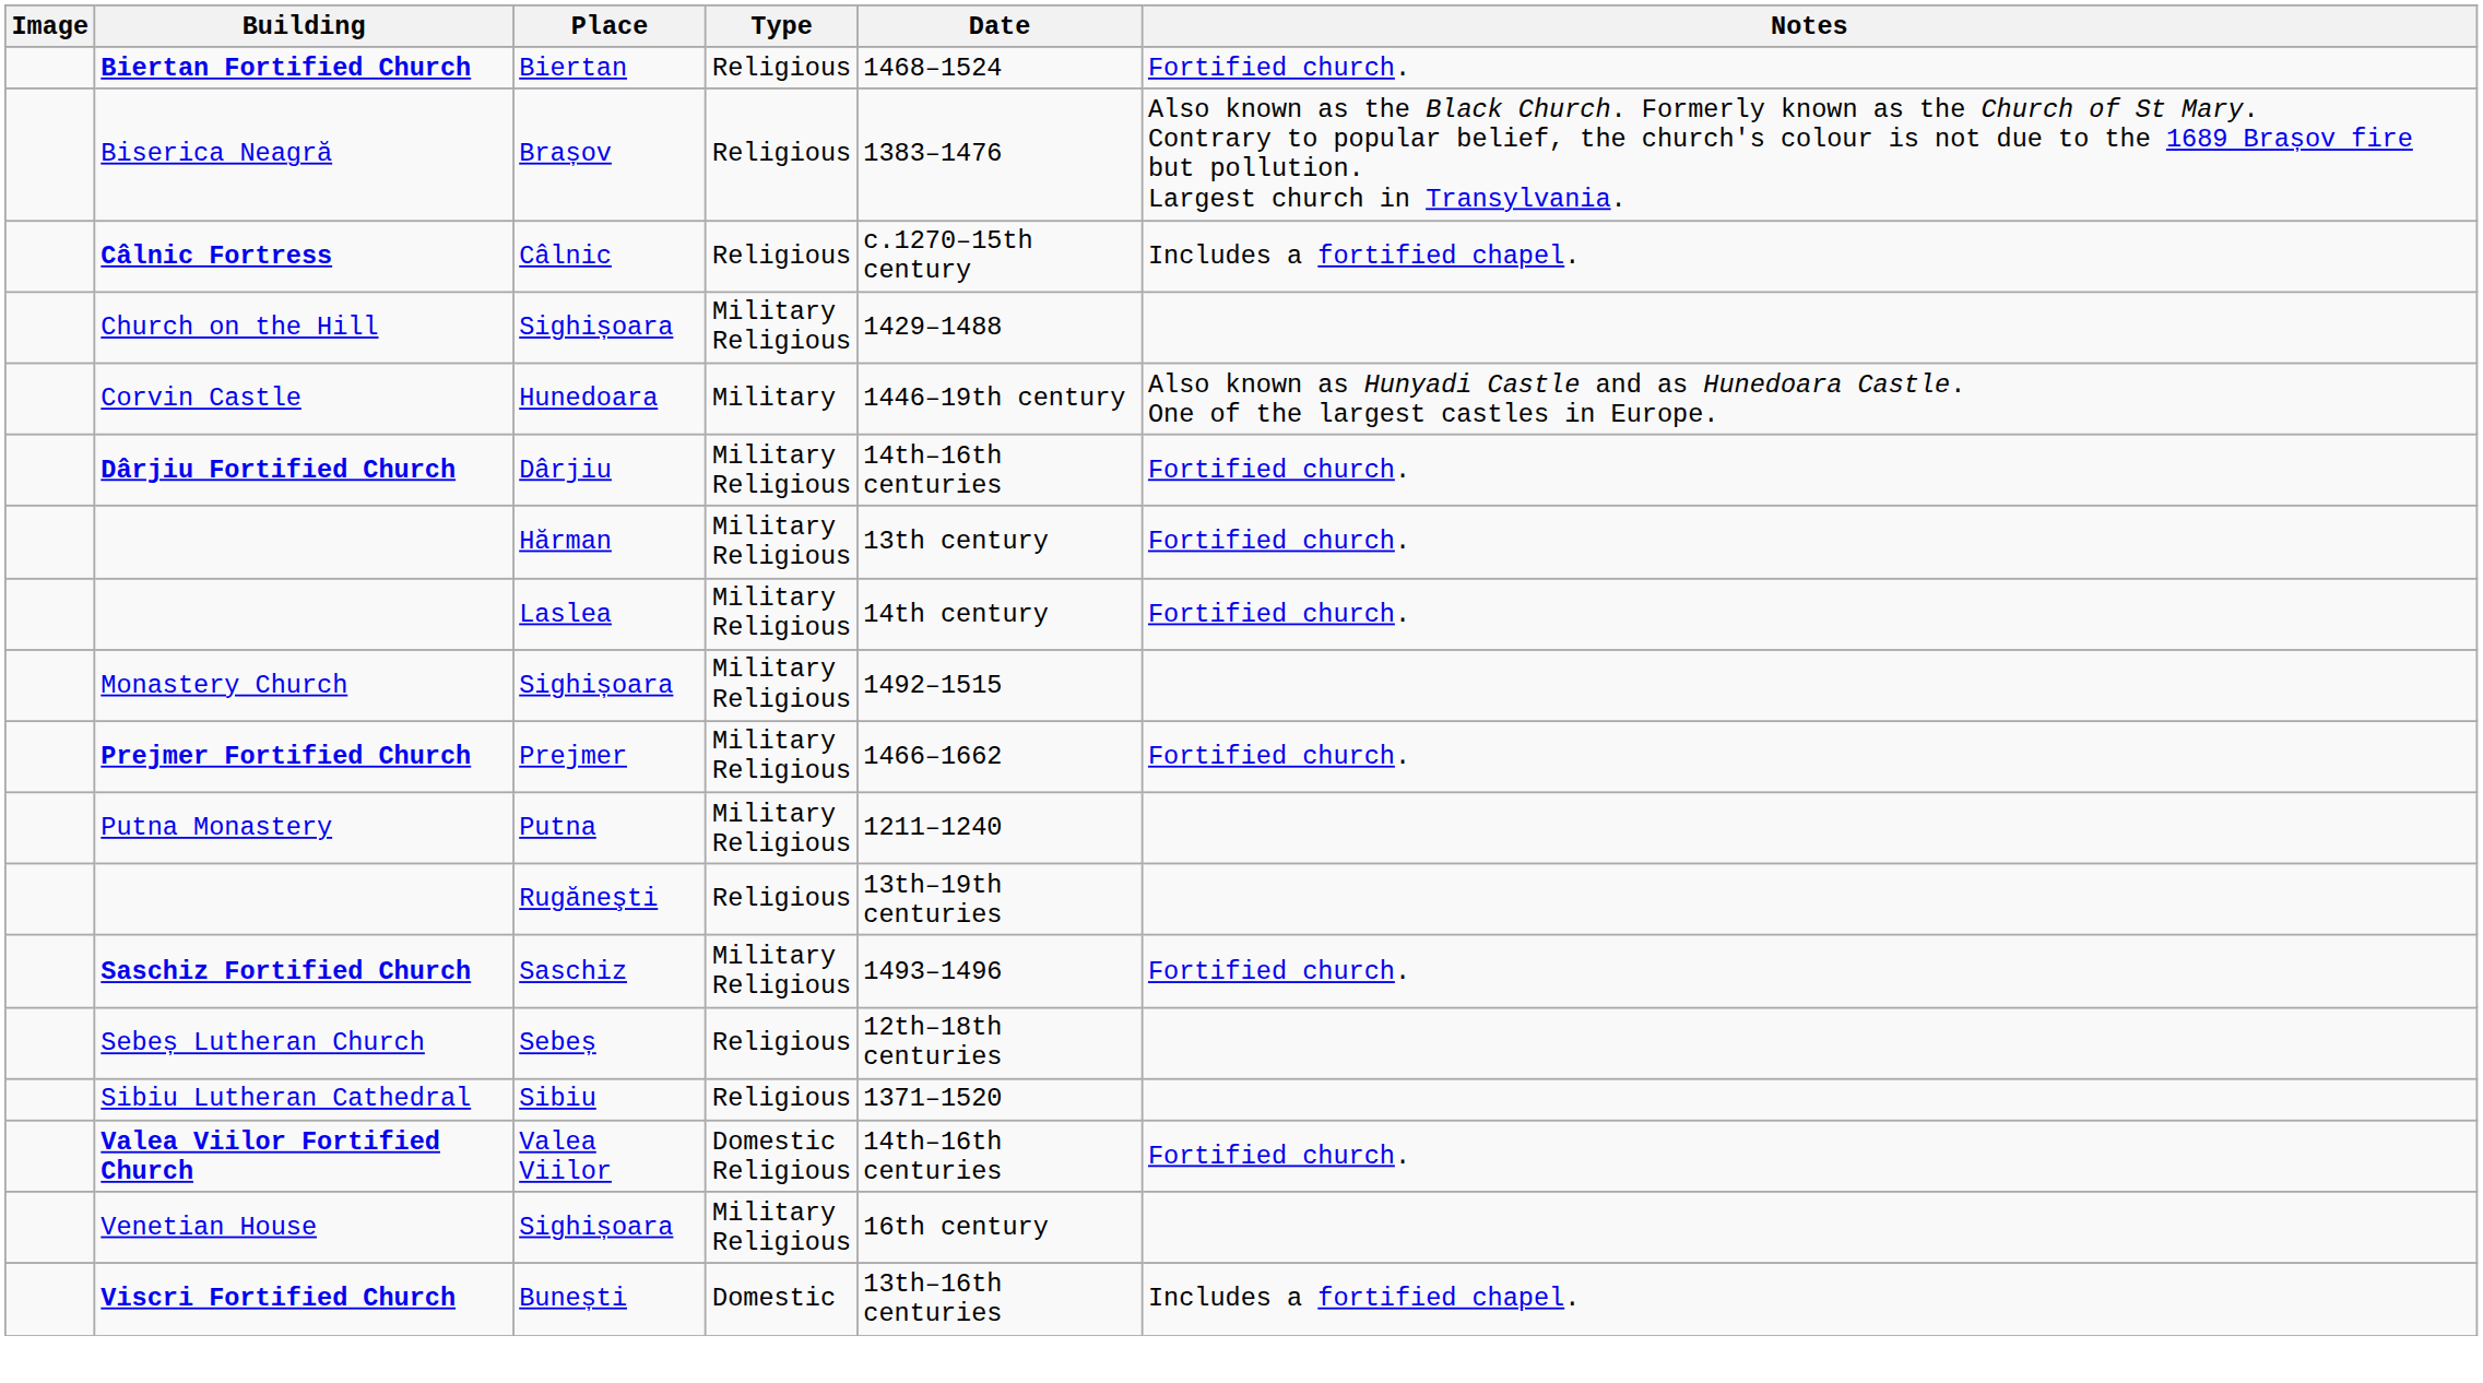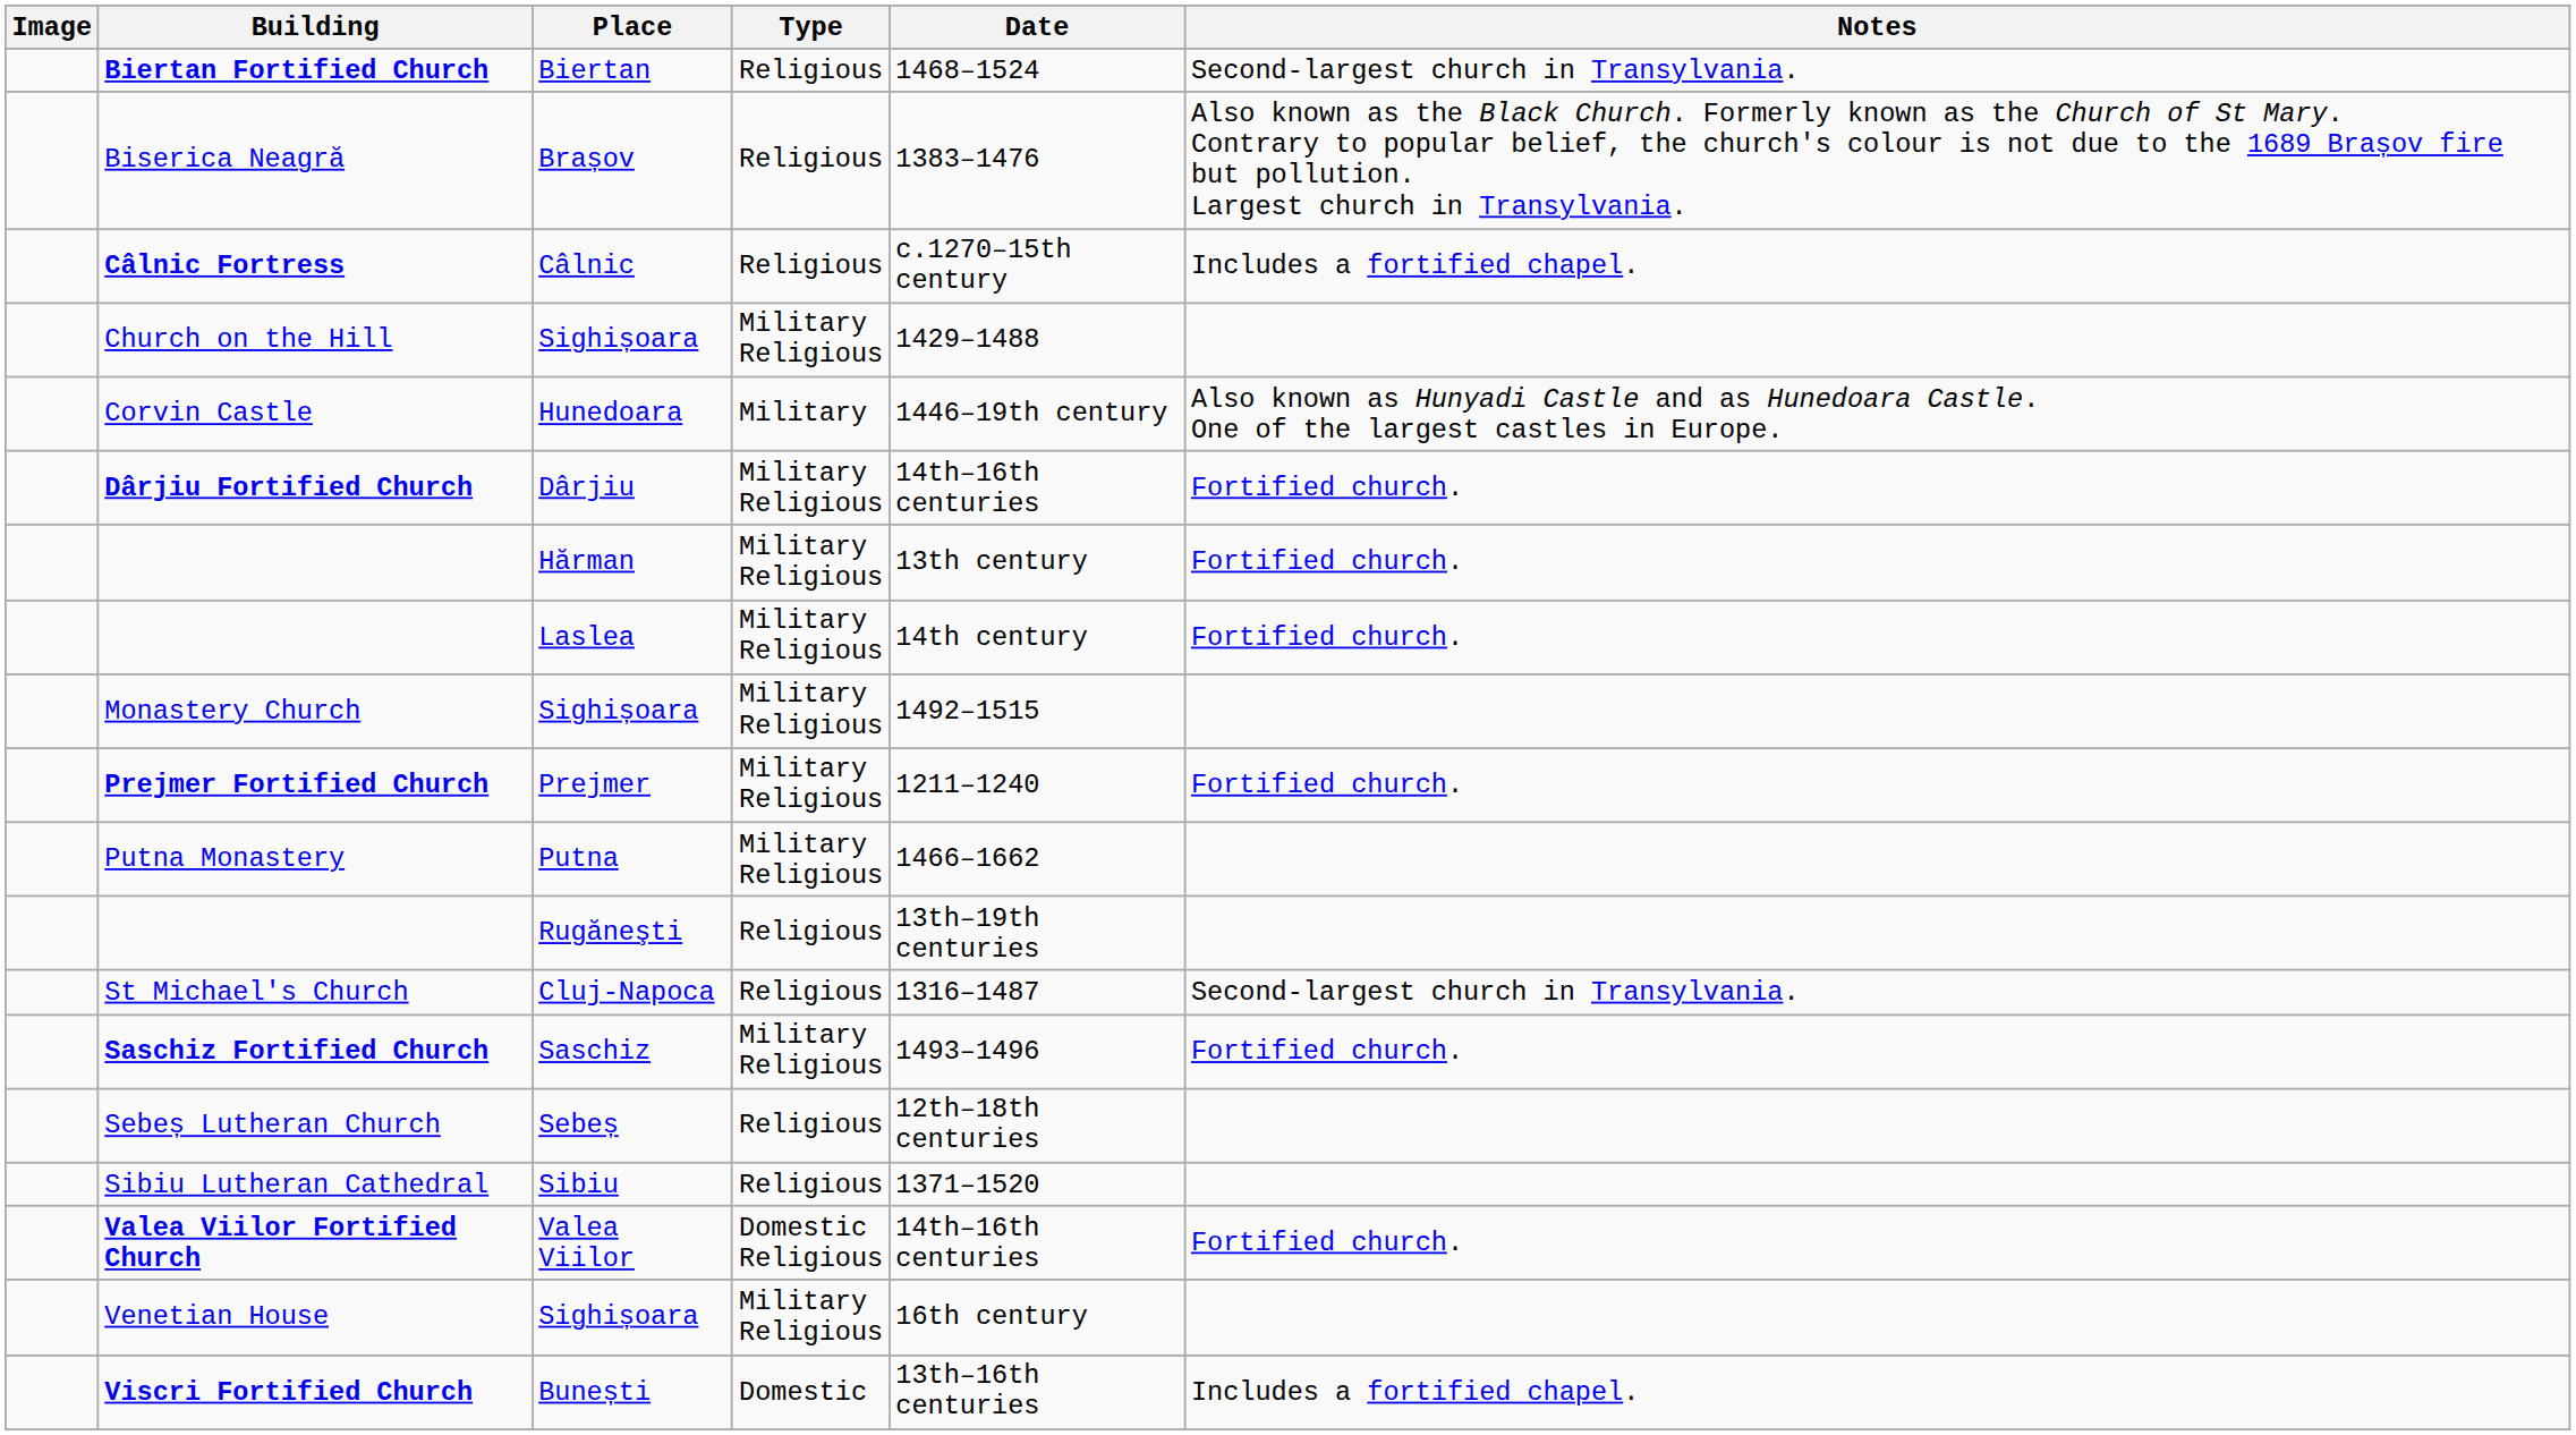 <table class="wikitable sortable mw-collapsible mw-collapsed">
 <tr>
 <th>Image</th>
 <th>Building</th>
 <th>Place</th>
 <th>Type</th>
 <th>Date</th>
 <th>Notes</th>
 </tr>
 <tr>
 <td></td>
 <td><a href='#'><strong>Biertan Fortified Church</strong></a></td>
 <td><a href='#'>Biertan</a></td>
 <td>Religious</td>
 <td>1468–1524</td>
-<td><a href='#'>Fortified church</a>.</td>
+<td>Second-largest church in <a href='#'>Transylvania</a>.</td>
 </tr>
 <tr>
 <td></td>
 <td><a href='#'>Biserica Neagră</a></td>
 <td><a href='#'>Brașov</a></td>
 <td>Religious</td>
 <td>1383–1476</td>
 <td>Also known as the <em>Black Church</em>. Formerly known as the <em>Church of St Mary</em>.<br>Contrary to popular belief, the church's colour is not due to the <a href='#'>1689 Brașov fire</a> but pollution.<br>Largest church in <a href='#'>Transylvania</a>.</td>
 </tr>
 <tr>
 <td></td>
 <td><strong><a href='#'>Câlnic Fortress</a></strong></td>
 <td><a href='#'>Câlnic</a></td>
 <td>Religious</td>
 <td>c.1270–15th century</td>
 <td>Includes a <a href='#'>fortified chapel</a>.</td>
 </tr>
 <tr>
 <td></td>
 <td><a href='#'>Church on the Hill</a></td>
 <td><a href='#'>Sighișoara</a></td>
 <td>Military<br>Religious</td>
 <td>1429–1488</td>
 <td></td>
 </tr>
 <tr>
 <td></td>
 <td><a href='#'>Corvin Castle</a></td>
 <td><a href='#'>Hunedoara</a></td>
 <td>Military</td>
 <td>1446–19th century</td>
 <td>Also known as <em>Hunyadi Castle</em> and as <em>Hunedoara Castle</em>.<br>One of the largest castles in Europe.</td>
 </tr>
 <tr>
 <td></td>
 <td><a href='#'><strong>Dârjiu Fortified Church</strong></a></td>
 <td><a href='#'>Dârjiu</a></td>
 <td>Military<br>Religious</td>
 <td>14th–16th centuries</td>
 <td><a href='#'>Fortified church</a>.</td>
 </tr>
 <tr>
 <td></td>
 <td></td>
 <td><a href='#'>Hărman</a></td>
 <td>Military<br>Religious</td>
 <td>13th century</td>
 <td><a href='#'>Fortified church</a>.</td>
 </tr>
 <tr>
 <td></td>
 <td></td>
 <td><a href='#'>Laslea</a></td>
 <td>Military<br>Religious</td>
 <td>14th century</td>
 <td><a href='#'>Fortified church</a>.</td>
 </tr>
 <tr>
 <td></td>
 <td><a href='#'>Monastery Church</a></td>
 <td><a href='#'>Sighișoara</a></td>
 <td>Military<br>Religious</td>
 <td>1492–1515</td>
 <td></td>
 </tr>
 <tr>
 <td></td>
 <td><a href='#'><strong>Prejmer Fortified Church</strong></a></td>
 <td><a href='#'>Prejmer</a></td>
 <td>Military<br>Religious</td>
-<td>1466–1662</td>
+<td>1211–1240</td>
 <td><a href='#'>Fortified church</a>.</td>
 </tr>
 <tr>
 <td></td>
 <td><a href='#'>Putna Monastery</a></td>
 <td><a href='#'>Putna</a></td>
 <td>Military<br>Religious</td>
-<td>1211–1240</td>
+<td>1466–1662</td>
 <td></td>
 </tr>
 <tr>
 <td></td>
 <td></td>
 <td><a href='#'>Rugăneşti</a></td>
 <td>Religious</td>
 <td>13th–19th centuries</td>
 <td></td>
+</tr>
+<tr>
+<td></td>
+<td><a href='#'>St Michael's Church</a></td>
+<td><a href='#'>Cluj-Napoca</a></td>
+<td>Religious</td>
+<td>1316–1487</td>
+<td>Second-largest church in <a href='#'>Transylvania</a>.</td>
 </tr>
 <tr>
 <td></td>
 <td><a href='#'><strong>Saschiz Fortified Church</strong></a></td>
 <td><a href='#'>Saschiz</a></td>
 <td>Military<br>Religious</td>
 <td>1493–1496</td>
 <td><a href='#'>Fortified church</a>.</td>
 </tr>
 <tr>
 <td></td>
 <td><a href='#'>Sebeș Lutheran Church</a></td>
 <td><a href='#'>Sebeș</a></td>
 <td>Religious</td>
 <td>12th–18th centuries</td>
 <td></td>
 </tr>
 <tr>
 <td></td>
 <td><a href='#'>Sibiu Lutheran Cathedral</a></td>
 <td><a href='#'>Sibiu</a></td>
 <td>Religious</td>
 <td>1371–1520</td>
 <td></td>
 </tr>
 <tr>
 <td></td>
 <td><a href='#'><strong>Valea Viilor Fortified Church</strong></a></td>
 <td><a href='#'>Valea Viilor</a></td>
 <td>Domestic<br>Religious</td>
 <td>14th–16th centuries</td>
 <td><a href='#'>Fortified church</a>.</td>
 </tr>
 <tr>
 <td></td>
 <td><a href='#'>Venetian House</a></td>
 <td><a href='#'>Sighișoara</a></td>
 <td>Military<br>Religious</td>
 <td>16th century</td>
 <td></td>
 </tr>
 <tr>
 <td></td>
 <td><a href='#'><strong>Viscri Fortified Church</strong></a></td>
 <td><a href='#'>Bunești</a></td>
 <td>Domestic</td>
 <td>13th–16th centuries</td>
 <td>Includes a <a href='#'>fortified chapel</a>.</td>
 </tr>
 </table>
